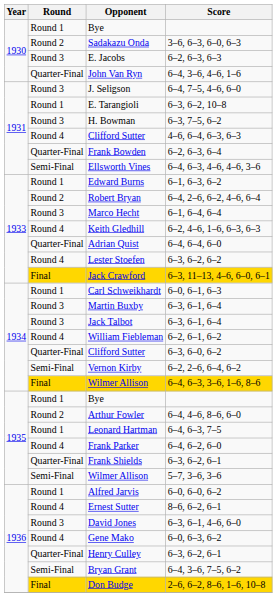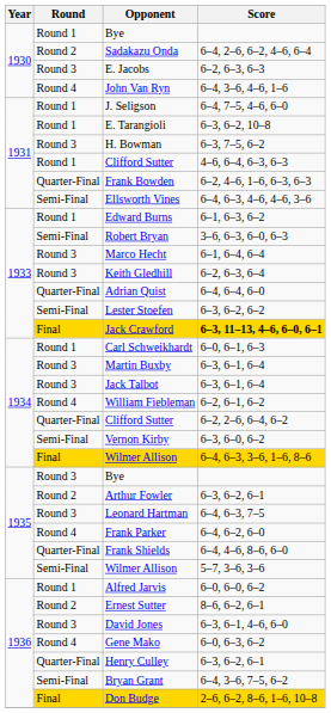 <table class="wikitable" border="1">
 <tr>
 <th>Year</th>
 <th>Round</th>
 <th>Opponent</th>
 <th>Score</th>
 </tr>
 <tr>
 <td rowspan=4><a href='#'>1930</a></td>
 <td>Round 1</td>
 <td>Bye</td>
 <td></td>
 </tr>
 <tr>
 <td>Round 2</td>
 <td> <a href='#'>Sadakazu Onda</a></td>
-<td>3–6, 6–3, 6–0, 6–3</td>
+<td>6–4, 2–6, 6–2, 4–6, 6–4</td>
 </tr>
 <tr>
 <td>Round 3</td>
 <td> E. Jacobs</td>
 <td>6–2, 6–3, 6–3</td>
 </tr>
 <tr>
-<td>Quarter-Final</td>
+<td>Round 4</td>
 <td> <a href='#'>John Van Ryn</a></td>
 <td>6–4, 3–6, 4–6, 1–6</td>
 </tr>
 <tr>
 <td rowspan=6><a href='#'>1931</a></td>
-<td>Round 3</td>
+<td>Round 1</td>
 <td> J. Seligson</td>
 <td>6–4, 7–5, 4–6, 6–0</td>
 </tr>
 <tr>
 <td>Round 1</td>
 <td> E. Tarangioli</td>
 <td>6–3, 6–2, 10–8</td>
 </tr>
 <tr>
 <td>Round 3</td>
 <td> H. Bowman</td>
 <td>6–3, 7–5, 6–2</td>
 </tr>
 <tr>
-<td>Round 4</td>
+<td>Round 1</td>
 <td> <a href='#'>Clifford Sutter</a></td>
 <td>4–6, 6–4, 6–3, 6–3</td>
 </tr>
 <tr>
 <td>Quarter-Final</td>
 <td> <a href='#'>Frank Bowden</a></td>
-<td>6–2, 6–3, 6–4</td>
+<td>6–2, 4–6, 1–6, 6–3, 6–3</td>
 </tr>
 <tr>
 <td>Semi-Final</td>
 <td> <a href='#'>Ellsworth Vines</a></td>
 <td>6–4, 6–3, 4–6, 4–6, 3–6</td>
 </tr>
 <tr>
 <td rowspan=7><a href='#'>1933</a></td>
 <td>Round 1</td>
 <td> <a href='#'>Edward Burns</a></td>
 <td>6–1, 6–3, 6–2</td>
 </tr>
 <tr>
-<td>Round 2</td>
+<td>Semi-Final</td>
 <td> <a href='#'>Robert Bryan</a></td>
-<td>6–4, 2–6, 6–2, 4–6, 6–4</td>
+<td>3–6, 6–3, 6–0, 6–3</td>
 </tr>
 <tr>
 <td>Round 3</td>
 <td> <a href='#'>Marco Hecht</a></td>
 <td>6–1, 6–4, 6–4</td>
 </tr>
 <tr>
-<td>Round 4</td>
+<td>Round 3</td>
 <td> <a href='#'>Keith Gledhill</a></td>
-<td>6–2, 4–6, 1–6, 6–3, 6–3</td>
+<td>6–2, 6–3, 6–4</td>
 </tr>
 <tr>
 <td>Quarter-Final</td>
 <td> <a href='#'>Adrian Quist</a></td>
 <td>6–4, 6–4, 6–0</td>
 </tr>
 <tr>
-<td>Round 4</td>
+<td>Semi-Final</td>
 <td> <a href='#'>Lester Stoefen</a></td>
 <td>6–3, 6–2, 6–2</td>
 </tr>
 <tr>
 <td bgcolor=Gold>Final</td>
 <td bgcolor=Gold> <a href='#'>Jack Crawford</a></td>
-<td bgcolor=Gold>6–3, 11–13, 4–6, 6–0, 6–1</td>
+<td bgcolor=Gold><strong>6–3, 11–13, 4–6, 6–0, 6–1</strong></td>
 </tr>
 <tr>
 <td rowspan=7><a href='#'>1934</a></td>
 <td>Round 1</td>
 <td> <a href='#'>Carl Schweikhardt</a></td>
 <td>6–0, 6–1, 6–3</td>
 </tr>
 <tr>
 <td>Round 3</td>
 <td> <a href='#'>Martin Buxby</a></td>
 <td>6–3, 6–1, 6–4</td>
 </tr>
 <tr>
 <td>Round 3</td>
 <td> <a href='#'>Jack Talbot</a></td>
 <td>6–3, 6–1, 6–4</td>
 </tr>
 <tr>
 <td>Round 4</td>
 <td> <a href='#'>William Fiebleman</a></td>
 <td>6–2, 6–1, 6–2</td>
 </tr>
 <tr>
 <td>Quarter-Final</td>
 <td> <a href='#'>Clifford Sutter</a></td>
-<td>6–3, 6–0, 6–2</td>
+<td>6–2, 2–6, 6–4, 6–2</td>
 </tr>
 <tr>
 <td>Semi-Final</td>
 <td> <a href='#'>Vernon Kirby</a></td>
-<td>6–2, 2–6, 6–4, 6–2</td>
+<td>6–3, 6–0, 6–2</td>
 </tr>
 <tr>
 <td bgcolor=Gold>Final</td>
 <td bgcolor=Gold> <a href='#'>Wilmer Allison</a></td>
 <td bgcolor=Gold>6–4, 6–3, 3–6, 1–6, 8–6</td>
 </tr>
 <tr>
 <td rowspan=6><a href='#'>1935</a></td>
-<td>Round 1</td>
+<td>Round 3</td>
 <td>Bye</td>
 <td></td>
 </tr>
 <tr>
 <td>Round 2</td>
 <td> <a href='#'>Arthur Fowler</a></td>
-<td>6–4, 4–6, 8–6, 6–0</td>
+<td>6–3, 6–2, 6–1</td>
 </tr>
 <tr>
-<td>Round 1</td>
+<td>Round 3</td>
 <td> <a href='#'>Leonard Hartman</a></td>
 <td>6–4, 6–3, 7–5</td>
 </tr>
 <tr>
 <td>Round 4</td>
 <td> <a href='#'>Frank Parker</a></td>
 <td>6–4, 6–2, 6–0</td>
 </tr>
 <tr>
 <td>Quarter-Final</td>
 <td> <a href='#'>Frank Shields</a></td>
-<td>6–3, 6–2, 6–1</td>
+<td>6–4, 4–6, 8–6, 6–0</td>
 </tr>
 <tr>
 <td>Semi-Final</td>
 <td> <a href='#'>Wilmer Allison</a></td>
 <td>5–7, 3–6, 3–6</td>
 </tr>
 <tr>
 <td rowspan=7><a href='#'>1936</a></td>
 <td>Round 1</td>
 <td> <a href='#'>Alfred Jarvis</a></td>
 <td>6–0, 6–0, 6–2</td>
 </tr>
 <tr>
-<td>Round 4</td>
+<td>Round 2</td>
 <td> <a href='#'>Ernest Sutter</a></td>
 <td>8–6, 6–2, 6–1</td>
 </tr>
 <tr>
 <td>Round 3</td>
 <td> <a href='#'>David Jones</a></td>
 <td>6–3, 6–1, 4–6, 6–0</td>
 </tr>
 <tr>
 <td>Round 4</td>
 <td> <a href='#'>Gene Mako</a></td>
 <td>6–0, 6–3, 6–2</td>
 </tr>
 <tr>
 <td>Quarter-Final</td>
 <td> <a href='#'>Henry Culley</a></td>
 <td>6–3, 6–2, 6–1</td>
 </tr>
 <tr>
 <td>Semi-Final</td>
 <td> <a href='#'>Bryan Grant</a></td>
 <td>6–4, 3–6, 7–5, 6–2</td>
 </tr>
 <tr>
 <td bgcolor=Gold>Final</td>
 <td bgcolor=Gold> <a href='#'>Don Budge</a></td>
 <td bgcolor=Gold>2–6, 6–2, 8–6, 1–6, 10–8</td>
 </tr>
 <tr>
 </tr>
 </table>
